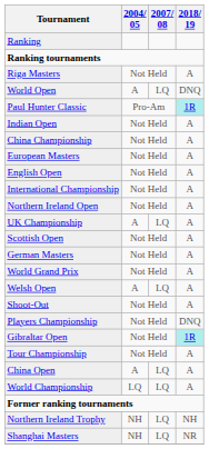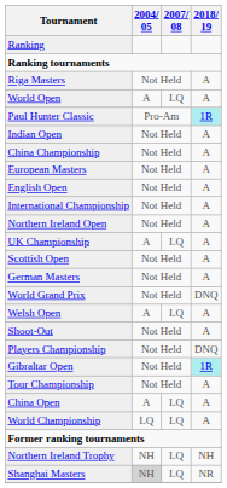 <table class="wikitable" style="font-size:85%;">
 <tr>
 <th>Tournament</th>
 <th><a href='#'>2004/<br>05</a></th>
 <th><a href='#'>2007/<br>08</a></th>
 <th><a href='#'>2018/<br>19</a></th>
 </tr>
 <tr>
 <td style="background:#EFEFEF;"><a href='#'>Ranking</a></td>
 <td align="center"></td>
 <td align="center"></td>
 <td align="center"></td>
 </tr>
 <tr>
 <td colspan="4"><strong>Ranking tournaments</strong></td>
 </tr>
 <tr>
 <td style="background:#EFEFEF;"><a href='#'>Riga Masters</a></td>
 <td align="center" colspan="2" style="color:#555555;">Not Held</td>
 <td align="center" style="color:#555555;">A</td>
 </tr>
 <tr>
 <td style="background:#EFEFEF;"><a href='#'>World Open</a></td>
 <td align="center" style="color:#555555;">A</td>
 <td align="center" style="color:#555555;">LQ</td>
-<td align="center" style="color:#555555;">DNQ</td>
+<td align="center" style="color:#555555;">A</td>
 </tr>
 <tr>
 <td style="background:#EFEFEF;"><a href='#'>Paul Hunter Classic</a></td>
 <td align="center" colspan="2" style="color:#555555;">Pro-Am</td>
 <td align="center" style="background:#afeeee;"><a href='#'>1R</a></td>
 </tr>
 <tr>
 <td style="background:#EFEFEF;"><a href='#'>Indian Open</a></td>
 <td align="center" colspan="2" style="color:#555555;">Not Held</td>
 <td align="center" style="color:#555555;">A</td>
 </tr>
 <tr>
 <td style="background:#EFEFEF;"><a href='#'>China Championship</a></td>
 <td align="center" colspan="2" style="color:#555555;">Not Held</td>
 <td align="center" style="color:#555555;">A</td>
 </tr>
 <tr>
 <td style="background:#EFEFEF;"><a href='#'>European Masters</a></td>
 <td align="center" colspan="2" style="color:#555555;">Not Held</td>
 <td align="center" style="color:#555555;">A</td>
 </tr>
 <tr>
 <td style="background:#EFEFEF;"><a href='#'>English Open</a></td>
 <td align="center" colspan="2" style="color:#555555;">Not Held</td>
 <td align="center" style="color:#555555;">A</td>
 </tr>
 <tr>
 <td style="background:#EFEFEF;"><a href='#'>International Championship</a></td>
 <td align="center" colspan="2" style="color:#555555;">Not Held</td>
 <td align="center" style="color:#555555;">A</td>
 </tr>
 <tr>
 <td style="background:#EFEFEF;"><a href='#'>Northern Ireland Open</a></td>
 <td align="center" colspan="2" style="color:#555555;">Not Held</td>
 <td align="center" style="color:#555555;">A</td>
 </tr>
 <tr>
 <td style="background:#EFEFEF;"><a href='#'>UK Championship</a></td>
 <td align="center" style="color:#555555;">A</td>
 <td align="center" style="color:#555555;">LQ</td>
 <td align="center" style="color:#555555;">A</td>
 </tr>
 <tr>
 <td style="background:#EFEFEF;"><a href='#'>Scottish Open</a></td>
 <td align="center" colspan="2" style="color:#555555;">Not Held</td>
 <td align="center" style="color:#555555;">A</td>
 </tr>
 <tr>
 <td style="background:#EFEFEF;"><a href='#'>German Masters</a></td>
 <td align="center" colspan="2" style="color:#555555;">Not Held</td>
 <td align="center" style="color:#555555;">A</td>
 </tr>
 <tr>
 <td style="background:#EFEFEF;"><a href='#'>World Grand Prix</a></td>
 <td align="center" colspan="2" style="color:#555555;">Not Held</td>
-<td align="center" style="color:#555555;">A</td>
+<td align="center" style="color:#555555;">DNQ</td>
 </tr>
 <tr>
 <td style="background:#EFEFEF;"><a href='#'>Welsh Open</a></td>
 <td align="center" style="color:#555555;">A</td>
 <td align="center" style="color:#555555;">LQ</td>
 <td align="center" style="color:#555555;">A</td>
 </tr>
 <tr>
 <td style="background:#EFEFEF;"><a href='#'>Shoot-Out</a></td>
 <td align="center" colspan="2" style="color:#555555;">Not Held</td>
 <td align="center" style="color:#555555;">A</td>
 </tr>
 <tr>
 <td style="background:#EFEFEF;"><a href='#'>Players Championship</a></td>
 <td align="center" colspan="2" style="color:#555555;">Not Held</td>
 <td align="center" style="color:#555555;">DNQ</td>
 </tr>
 <tr>
 <td style="background:#EFEFEF;"><a href='#'>Gibraltar Open</a></td>
 <td align="center" colspan="2" style="color:#555555;">Not Held</td>
 <td align="center" style="background:#afeeee;"><a href='#'>1R</a></td>
 </tr>
 <tr>
 <td style="background:#EFEFEF;"><a href='#'>Tour Championship</a></td>
 <td align="center" colspan="2" style="color:#555555;">Not Held</td>
 <td align="center" style="color:#555555;">A</td>
 </tr>
 <tr>
 <td style="background:#EFEFEF;"><a href='#'>China Open</a></td>
 <td align="center" style="color:#555555;">A</td>
 <td align="center" style="color:#555555;">LQ</td>
 <td align="center" style="color:#555555;">A</td>
 </tr>
 <tr>
 <td style="background:#EFEFEF;"><a href='#'>World Championship</a></td>
 <td align="center" style="color:#555555;">LQ</td>
 <td align="center" style="color:#555555;">LQ</td>
 <td align="center" style="color:#555555;">A</td>
 </tr>
 <tr>
 <td colspan="4"><strong>Former ranking tournaments</strong></td>
 </tr>
 <tr>
 <td style="background:#EFEFEF;"><a href='#'>Northern Ireland Trophy</a></td>
 <td align="center" style="color:#555555;">NH</td>
 <td align="center" style="color:#555555;">LQ</td>
 <td align="center" style="color:#555555;">NH</td>
 </tr>
 <tr>
 <td style="background:#EFEFEF;"><a href='#'>Shanghai Masters</a></td>
-<td align="center" style="color:#555555;">NH</td>
+<td align="center" style="background: lightgrey; color:#555555;">NH</td>
 <td align="center" style="color:#555555;">LQ</td>
 <td align="center" style="color:#555555;">NR</td>
 </tr>
 <tr>
 </tr>
 </table>
